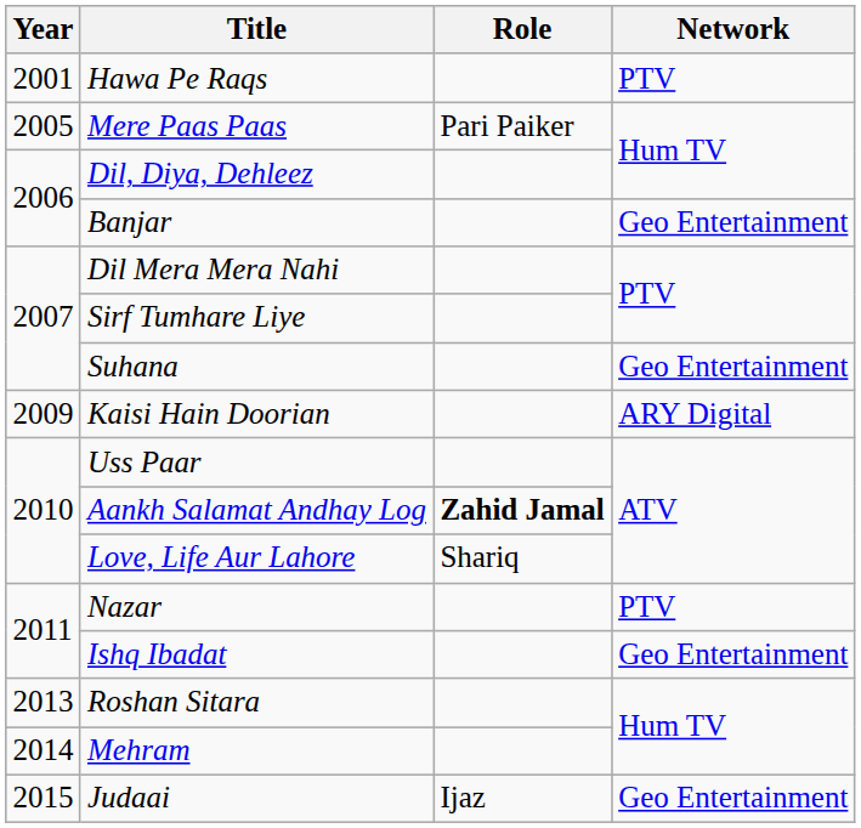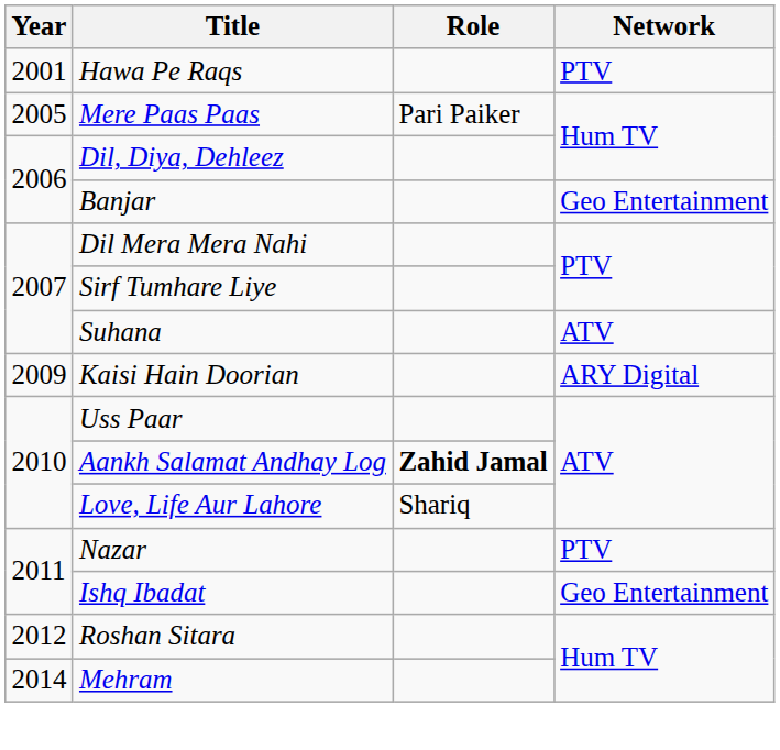 <table class="wikitable sortable">
 <tr>
 <th>Year</th>
 <th>Title</th>
 <th>Role</th>
 <th>Network</th>
 </tr>
 <tr>
 <td>2001</td>
 <td><em>Hawa Pe Raqs</em></td>
 <td></td>
 <td><a href='#'>PTV</a></td>
 </tr>
 <tr>
 <td>2005</td>
 <td><em><a href='#'>Mere Paas Paas</a></em></td>
 <td>Pari Paiker</td>
 <td rowspan="2"><a href='#'>Hum TV</a></td>
 </tr>
 <tr>
 <td rowspan="2">2006</td>
 <td><em><a href='#'>Dil, Diya, Dehleez</a></em></td>
 <td></td>
 </tr>
 <tr>
 <td><em>Banjar</em></td>
 <td></td>
 <td><a href='#'>Geo Entertainment</a></td>
 </tr>
 <tr>
 <td rowspan="3">2007</td>
 <td><em>Dil Mera Mera Nahi</em></td>
 <td></td>
 <td rowspan="2"><a href='#'>PTV</a></td>
 </tr>
 <tr>
 <td><em>Sirf Tumhare Liye</em></td>
 <td></td>
 </tr>
 <tr>
 <td><em>Suhana</em></td>
 <td></td>
-<td><a href='#'>Geo Entertainment</a></td>
+<td><a href='#'>ATV</a></td>
 </tr>
 <tr>
 <td>2009</td>
 <td><em>Kaisi Hain Doorian</em></td>
 <td></td>
 <td><a href='#'>ARY Digital</a></td>
 </tr>
 <tr>
 <td rowspan="3">2010</td>
 <td><em>Uss Paar</em></td>
 <td></td>
 <td rowspan="3"><a href='#'>ATV</a></td>
 </tr>
 <tr>
 <td><em><a href='#'>Aankh Salamat Andhay Log</a></em></td>
 <td><strong>Zahid Jamal</strong></td>
 </tr>
 <tr>
 <td><em><a href='#'>Love, Life Aur Lahore</a></em></td>
 <td>Shariq</td>
 </tr>
 <tr>
 <td rowspan="2">2011</td>
 <td><em>Nazar</em></td>
 <td></td>
 <td><a href='#'>PTV</a></td>
 </tr>
 <tr>
 <td><em><a href='#'>Ishq Ibadat</a></em></td>
 <td></td>
 <td><a href='#'>Geo Entertainment</a></td>
 </tr>
 <tr>
-<td>2013</td>
+<td>2012</td>
 <td><em>Roshan Sitara</em></td>
 <td></td>
 <td rowspan="2"><a href='#'>Hum TV</a></td>
 </tr>
 <tr>
 <td>2014</td>
 <td><em><a href='#'>Mehram</a></em></td>
 <td></td>
 </tr>
-<tr>
-<td>2015</td>
-<td><em>Judaai</em></td>
-<td>Ijaz</td>
-<td><a href='#'>Geo Entertainment</a></td>
-</tr>
 </table>
